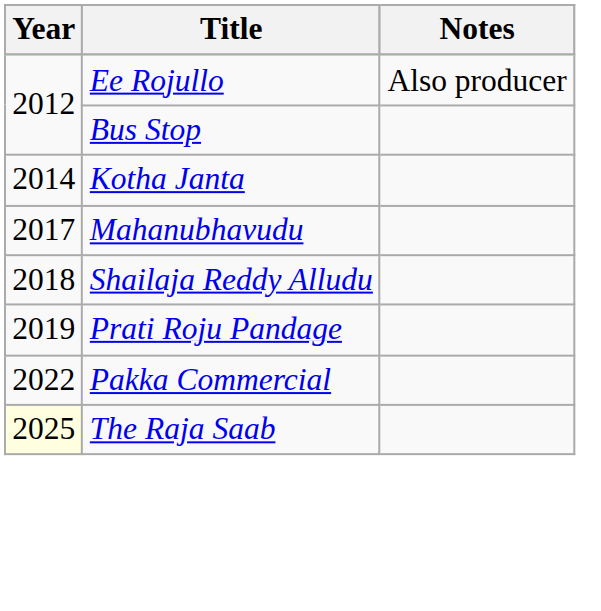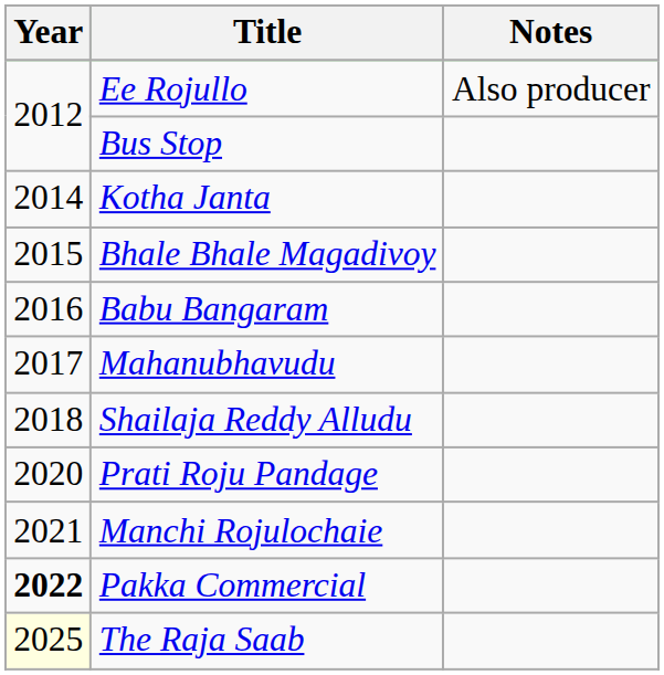 <table class="wikitable sortable">
 <tr style="background:green; text-align:center;">
 <th>Year</th>
 <th>Title</th>
 <th class="unsortable">Notes</th>
 </tr>
 <tr>
 <td rowspan="2">2012</td>
 <td><em><a href='#'>Ee Rojullo</a></em></td>
 <td>Also producer</td>
 </tr>
 <tr>
 <td><em><a href='#'>Bus Stop</a></em></td>
 <td></td>
 </tr>
 <tr>
 <td>2014</td>
 <td><em><a href='#'>Kotha Janta</a></em></td>
 <td></td>
 </tr>
 <tr>
+<td>2015</td>
+<td><em><a href='#'>Bhale Bhale Magadivoy</a></em></td>
+<td></td>
+</tr>
+<tr>
+<td>2016</td>
+<td><em><a href='#'>Babu Bangaram</a></em></td>
+<td></td>
+</tr>
+<tr>
 <td>2017</td>
 <td><em><a href='#'>Mahanubhavudu</a></em></td>
 <td></td>
 </tr>
 <tr>
 <td>2018</td>
 <td><em><a href='#'>Shailaja Reddy Alludu</a></em></td>
 <td></td>
 </tr>
 <tr>
-<td>2019</td>
+<td>2020</td>
 <td><em><a href='#'>Prati Roju Pandage</a></em></td>
 <td></td>
 </tr>
 <tr>
-<td>2022</td>
+<td>2021</td>
+<td><em><a href='#'>Manchi Rojulochaie</a></em></td>
+<td></td>
+</tr>
+<tr>
+<td><strong>2022</strong></td>
 <td><em><a href='#'>Pakka Commercial</a></em></td>
 <td></td>
 </tr>
 <tr>
 <td style="background: lightyellow;">2025</td>
 <td><em><a href='#'>The Raja Saab</a></em></td>
 <td></td>
 </tr>
 </table>
